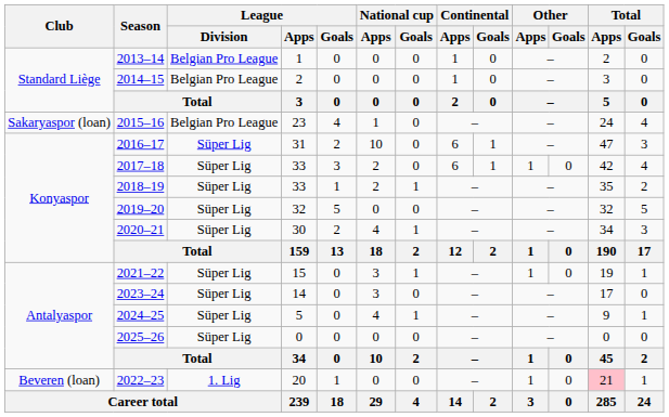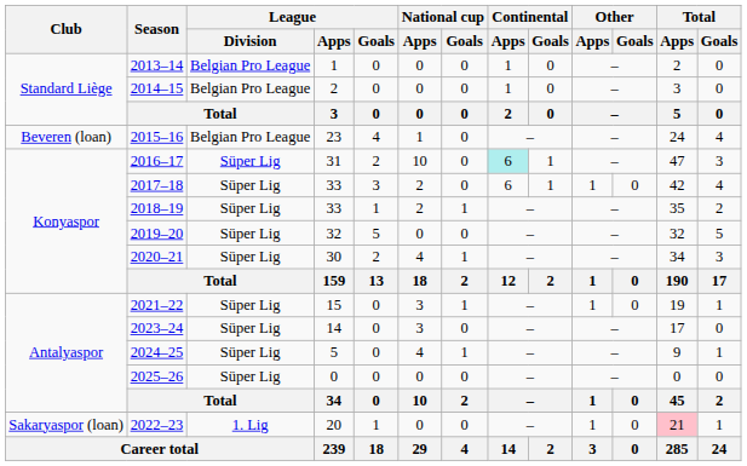 <table class="wikitable" style="text-align:center">
 <tr>
 <th rowspan=2>Club</th>
 <th rowspan=2>Season</th>
 <th colspan=3>League</th>
 <th colspan=2>National cup</th>
 <th colspan=2>Continental</th>
 <th colspan=2>Other</th>
 <th colspan=2>Total</th>
 </tr>
 <tr>
 <th>Division</th>
 <th>Apps</th>
 <th>Goals</th>
 <th>Apps</th>
 <th>Goals</th>
 <th>Apps</th>
 <th>Goals</th>
 <th>Apps</th>
 <th>Goals</th>
 <th>Apps</th>
 <th>Goals</th>
 </tr>
 <tr>
 <td rowspan=3><a href='#'>Standard Liège</a></td>
 <td><a href='#'>2013–14</a></td>
 <td><a href='#'>Belgian Pro League</a></td>
 <td>1</td>
 <td>0</td>
 <td>0</td>
 <td>0</td>
 <td>1</td>
 <td>0</td>
 <td colspan=2>–</td>
 <td>2</td>
 <td>0</td>
 </tr>
 <tr>
 <td><a href='#'>2014–15</a></td>
 <td>Belgian Pro League</td>
 <td>2</td>
 <td>0</td>
 <td>0</td>
 <td>0</td>
 <td>1</td>
 <td>0</td>
 <td colspan=2>–</td>
 <td>3</td>
 <td>0</td>
 </tr>
 <tr>
 <th colspan=2>Total</th>
 <th>3</th>
 <th>0</th>
 <th>0</th>
 <th>0</th>
 <th>2</th>
 <th>0</th>
 <th colspan=2>–</th>
 <th>5</th>
 <th>0</th>
 </tr>
 <tr>
-<td><a href='#'>Sakaryaspor</a> (loan)</td>
+<td><a href='#'>Beveren</a> (loan)</td>
 <td><a href='#'>2015–16</a></td>
 <td>Belgian Pro League</td>
 <td>23</td>
 <td>4</td>
 <td>1</td>
 <td>0</td>
 <td colspan=2>–</td>
 <td colspan=2>–</td>
 <td>24</td>
 <td>4</td>
 </tr>
 <tr>
 <td rowspan=6><a href='#'>Konyaspor</a></td>
 <td><a href='#'>2016–17</a></td>
 <td><a href='#'>Süper Lig</a></td>
 <td>31</td>
 <td>2</td>
 <td>10</td>
 <td>0</td>
-<td>6</td>
+<td style="background: paleturquoise;">6</td>
 <td>1</td>
 <td colspan=2>–</td>
 <td>47</td>
 <td>3</td>
 </tr>
 <tr>
 <td><a href='#'>2017–18</a></td>
 <td>Süper Lig</td>
 <td>33</td>
 <td>3</td>
 <td>2</td>
 <td>0</td>
 <td>6</td>
 <td>1</td>
 <td>1</td>
 <td>0</td>
 <td>42</td>
 <td>4</td>
 </tr>
 <tr>
 <td><a href='#'>2018–19</a></td>
 <td>Süper Lig</td>
 <td>33</td>
 <td>1</td>
 <td>2</td>
 <td>1</td>
 <td colspan=2>–</td>
 <td colspan=2>–</td>
 <td>35</td>
 <td>2</td>
 </tr>
 <tr>
 <td><a href='#'>2019–20</a></td>
 <td>Süper Lig</td>
 <td>32</td>
 <td>5</td>
 <td>0</td>
 <td>0</td>
 <td colspan=2>–</td>
 <td colspan=2>–</td>
 <td>32</td>
 <td>5</td>
 </tr>
 <tr>
 <td><a href='#'>2020–21</a></td>
 <td>Süper Lig</td>
 <td>30</td>
 <td>2</td>
 <td>4</td>
 <td>1</td>
 <td colspan=2>–</td>
 <td colspan=2>–</td>
 <td>34</td>
 <td>3</td>
 </tr>
 <tr>
 <th colspan=2>Total</th>
 <th>159</th>
 <th>13</th>
 <th>18</th>
 <th>2</th>
 <th>12</th>
 <th>2</th>
 <th>1</th>
 <th>0</th>
 <th>190</th>
 <th>17</th>
 </tr>
 <tr>
 <td rowspan=5><a href='#'>Antalyaspor</a></td>
 <td><a href='#'>2021–22</a></td>
 <td>Süper Lig</td>
 <td>15</td>
 <td>0</td>
 <td>3</td>
 <td>1</td>
 <td colspan=2>–</td>
 <td>1</td>
 <td>0</td>
 <td>19</td>
 <td>1</td>
 </tr>
 <tr>
 <td><a href='#'>2023–24</a></td>
 <td>Süper Lig</td>
 <td>14</td>
 <td>0</td>
 <td>3</td>
 <td>0</td>
 <td colspan=2>–</td>
 <td colspan=2>–</td>
 <td>17</td>
 <td>0</td>
 </tr>
 <tr>
 <td><a href='#'>2024–25</a></td>
 <td>Süper Lig</td>
 <td>5</td>
 <td>0</td>
 <td>4</td>
 <td>1</td>
 <td colspan=2>–</td>
 <td colspan=2>–</td>
 <td>9</td>
 <td>1</td>
 </tr>
 <tr>
 <td><a href='#'>2025–26</a></td>
 <td>Süper Lig</td>
 <td>0</td>
 <td>0</td>
 <td>0</td>
 <td>0</td>
 <td colspan=2>–</td>
 <td colspan=2>–</td>
 <td>0</td>
 <td>0</td>
 </tr>
 <tr>
 <th colspan=2>Total</th>
 <th>34</th>
 <th>0</th>
 <th>10</th>
 <th>2</th>
 <th colspan=2>–</th>
 <th>1</th>
 <th>0</th>
 <th>45</th>
 <th>2</th>
 </tr>
 <tr>
-<td><a href='#'>Beveren</a> (loan)</td>
+<td><a href='#'>Sakaryaspor</a> (loan)</td>
 <td><a href='#'>2022–23</a></td>
 <td><a href='#'>1. Lig</a></td>
 <td>20</td>
 <td>1</td>
 <td>0</td>
 <td>0</td>
 <td colspan=2>–</td>
 <td>1</td>
 <td>0</td>
 <td style="background: pink;">21</td>
 <td>1</td>
 </tr>
 <tr>
 <th colspan=3>Career total</th>
 <th>239</th>
 <th>18</th>
 <th>29</th>
 <th>4</th>
 <th>14</th>
 <th>2</th>
 <th>3</th>
 <th>0</th>
 <th>285</th>
 <th>24</th>
 </tr>
 </table>
